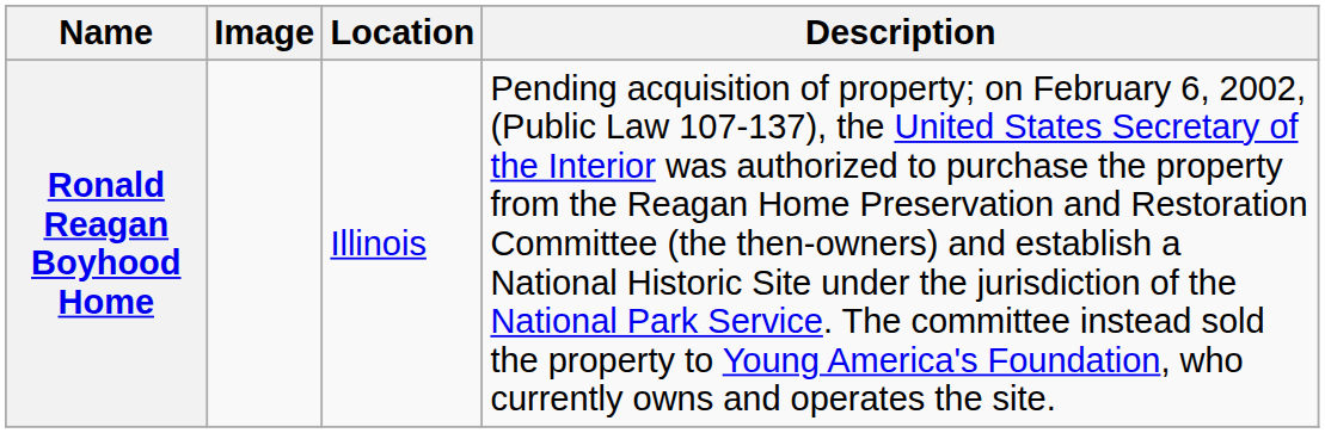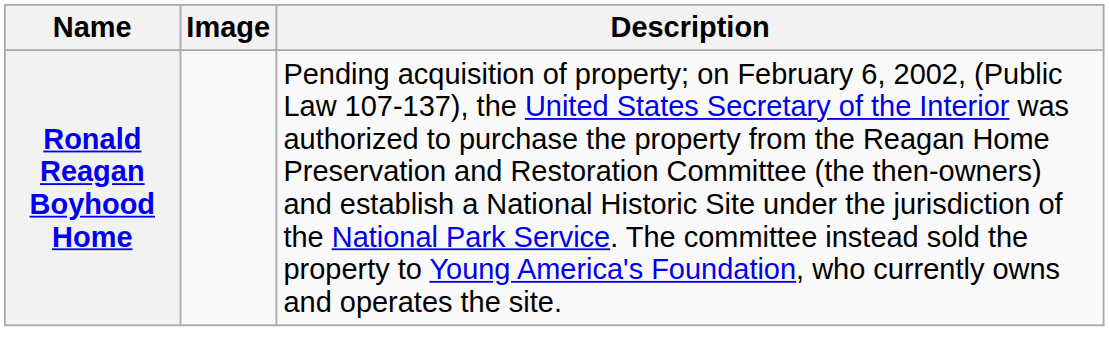 <table class="sortable wikitable">
 <tr>
 <th scope="col">Name</th>
 <th scope="col" class="unsortable">Image</th>
-<th scope="col">Location</th>
 <th scope="col" class="unsortable">Description</th>
 </tr>
 <tr>
 <th scope="row"><a href='#'>Ronald Reagan Boyhood Home</a></th>
 <td></td>
-<td><a href='#'>Illinois</a></td>
 <td>Pending acquisition of property; on February 6, 2002, (Public Law 107-137), the <a href='#'>United States Secretary of the Interior</a> was authorized to purchase the property from the Reagan Home Preservation and Restoration Committee (the then-owners) and establish a National Historic Site under the jurisdiction of the <a href='#'>National Park Service</a>. The committee instead sold the property to <a href='#'>Young America's Foundation</a>, who currently owns and operates the site.</td>
 </tr>
 </table>
